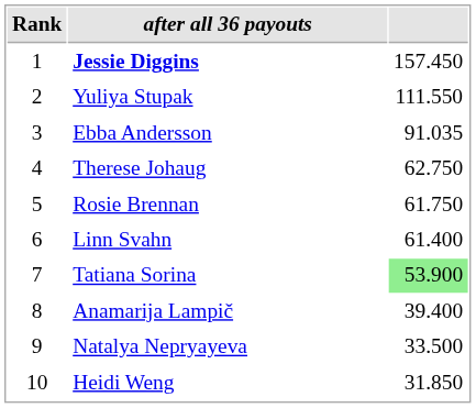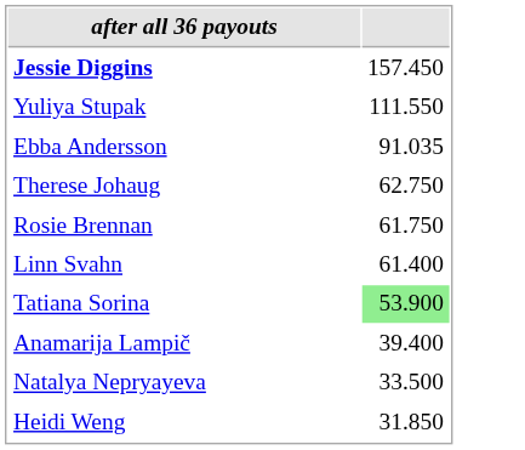 <table cellspacing="1" cellpadding="3" style="border:1px solid #AAAAAA;font-size:86%">
 <tr style="background-color: #E4E4E4;">
-<th style="border-bottom:1px solid #AAAAAA" width=10>Rank</th>
 <th style="border-bottom:1px solid #AAAAAA" width=200><em>after all 36 payouts</em></th>
 <th style="border-bottom:1px solid #AAAAAA" width=20 align=right></th>
 </tr>
 <tr>
-<td align=center>1</td>
 <td> <strong><a href='#'>Jessie Diggins</a></strong></td>
 <td align=right>157.450</td>
 </tr>
 <tr>
-<td align=center>2</td>
 <td> <a href='#'>Yuliya Stupak</a></td>
 <td align=right>111.550</td>
 </tr>
 <tr>
-<td align=center>3</td>
 <td> <a href='#'>Ebba Andersson</a></td>
 <td align=right>91.035</td>
 </tr>
 <tr>
-<td align=center>4</td>
 <td> <a href='#'>Therese Johaug</a></td>
 <td align=right>62.750</td>
 </tr>
 <tr>
-<td align=center>5</td>
 <td> <a href='#'>Rosie Brennan</a></td>
 <td align=right>61.750</td>
 </tr>
 <tr>
-<td align=center>6</td>
 <td> <a href='#'>Linn Svahn</a></td>
 <td align=right>61.400</td>
 </tr>
 <tr>
-<td align=center>7</td>
 <td> <a href='#'>Tatiana Sorina</a></td>
 <td align=right style="background: lightgreen;">53.900</td>
 </tr>
 <tr>
-<td align=center>8</td>
 <td> <a href='#'>Anamarija Lampič</a></td>
 <td align=right>39.400</td>
 </tr>
 <tr>
-<td align=center>9</td>
 <td> <a href='#'>Natalya Nepryayeva</a></td>
 <td align=right>33.500</td>
 </tr>
 <tr>
-<td align=center>10</td>
 <td> <a href='#'>Heidi Weng</a></td>
 <td align=right>31.850</td>
 </tr>
 </table>
